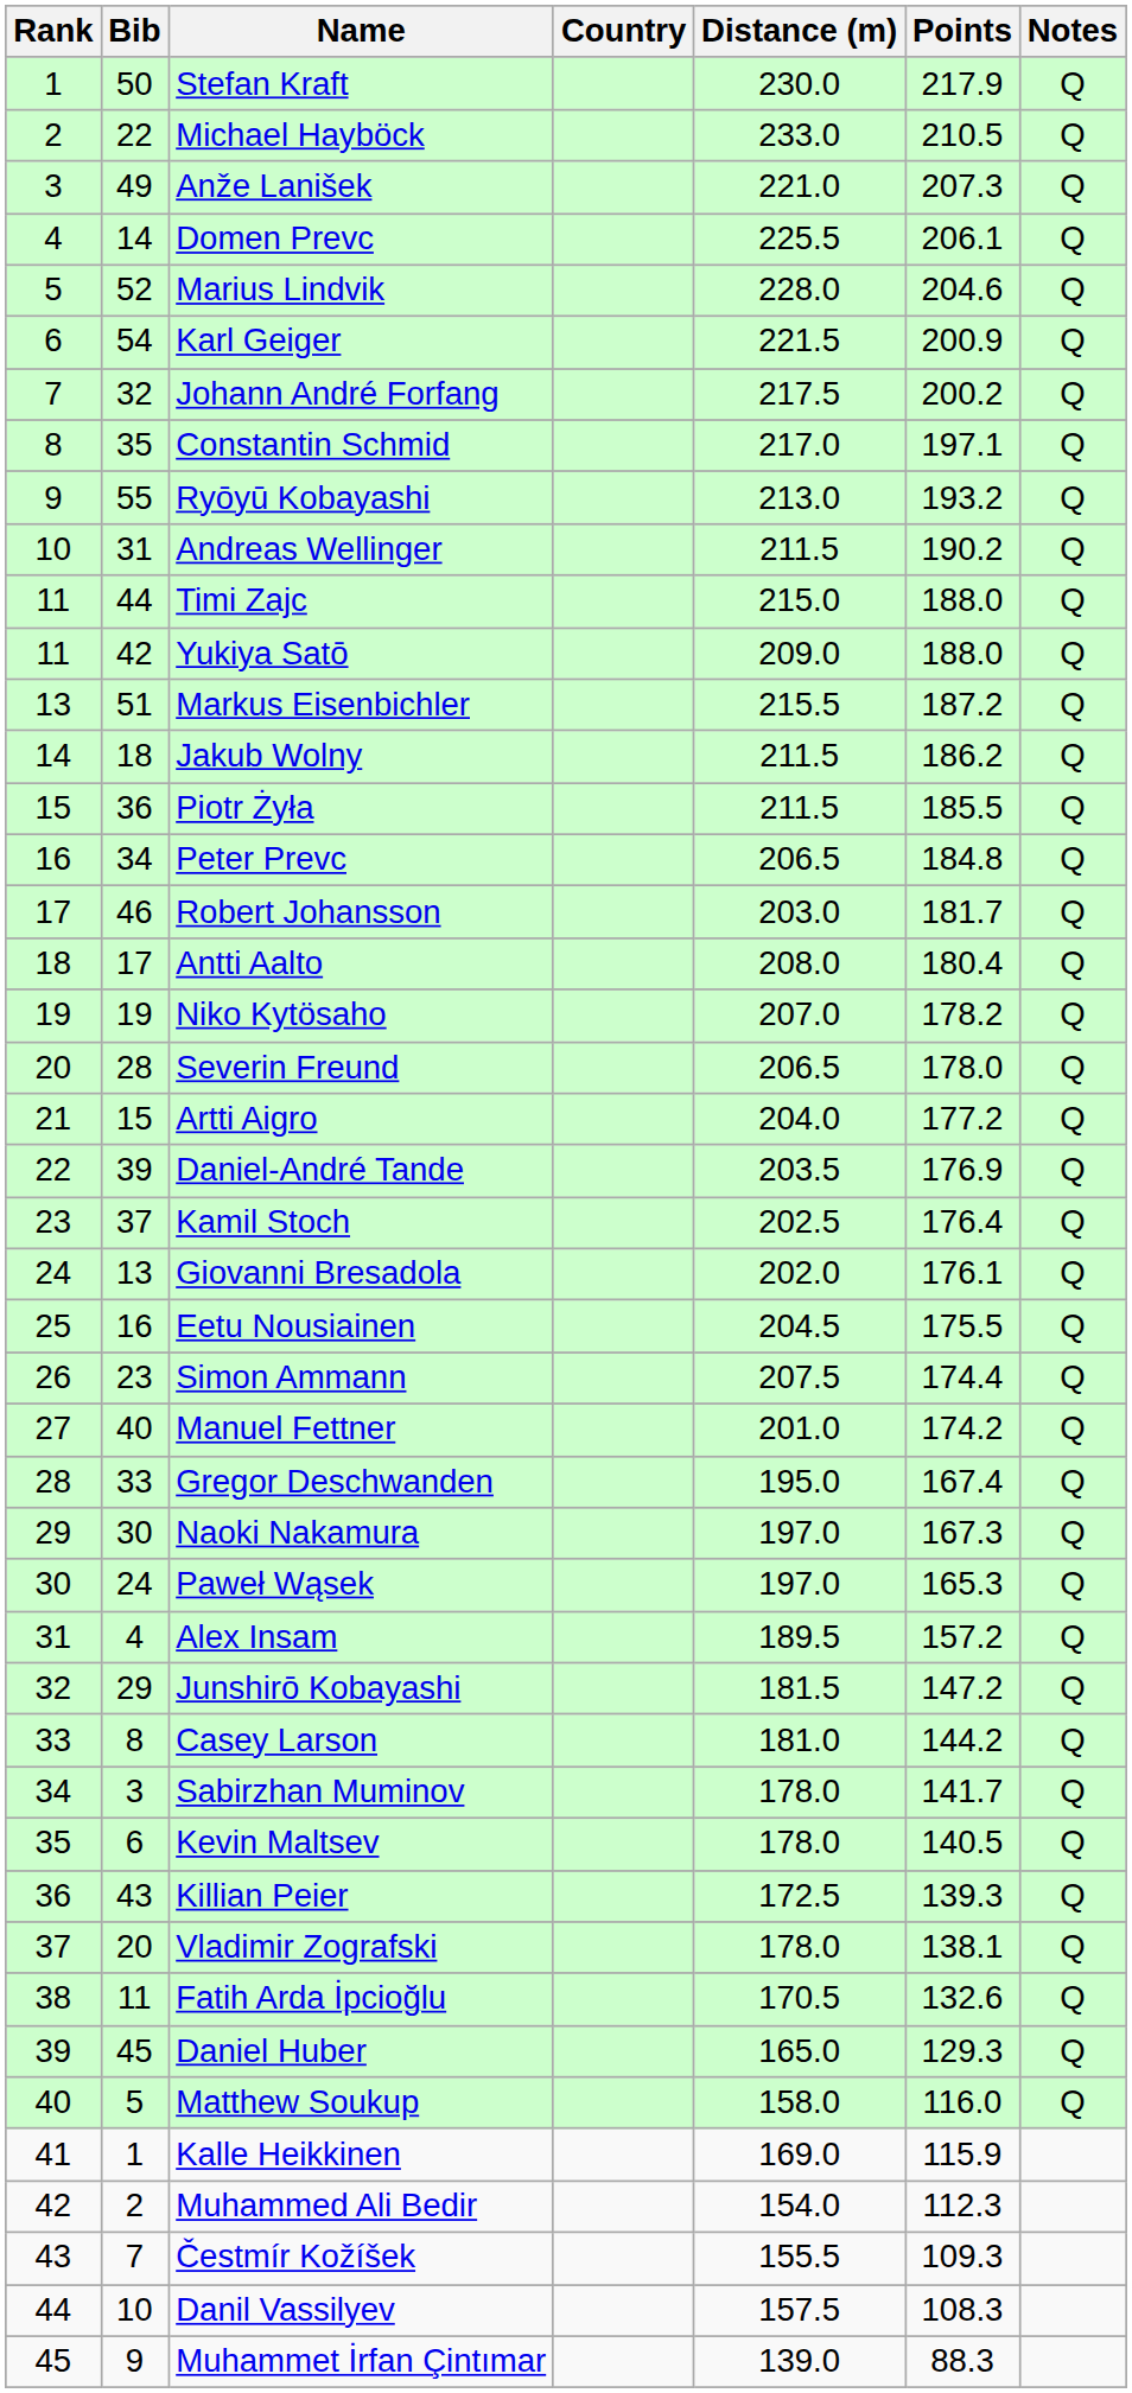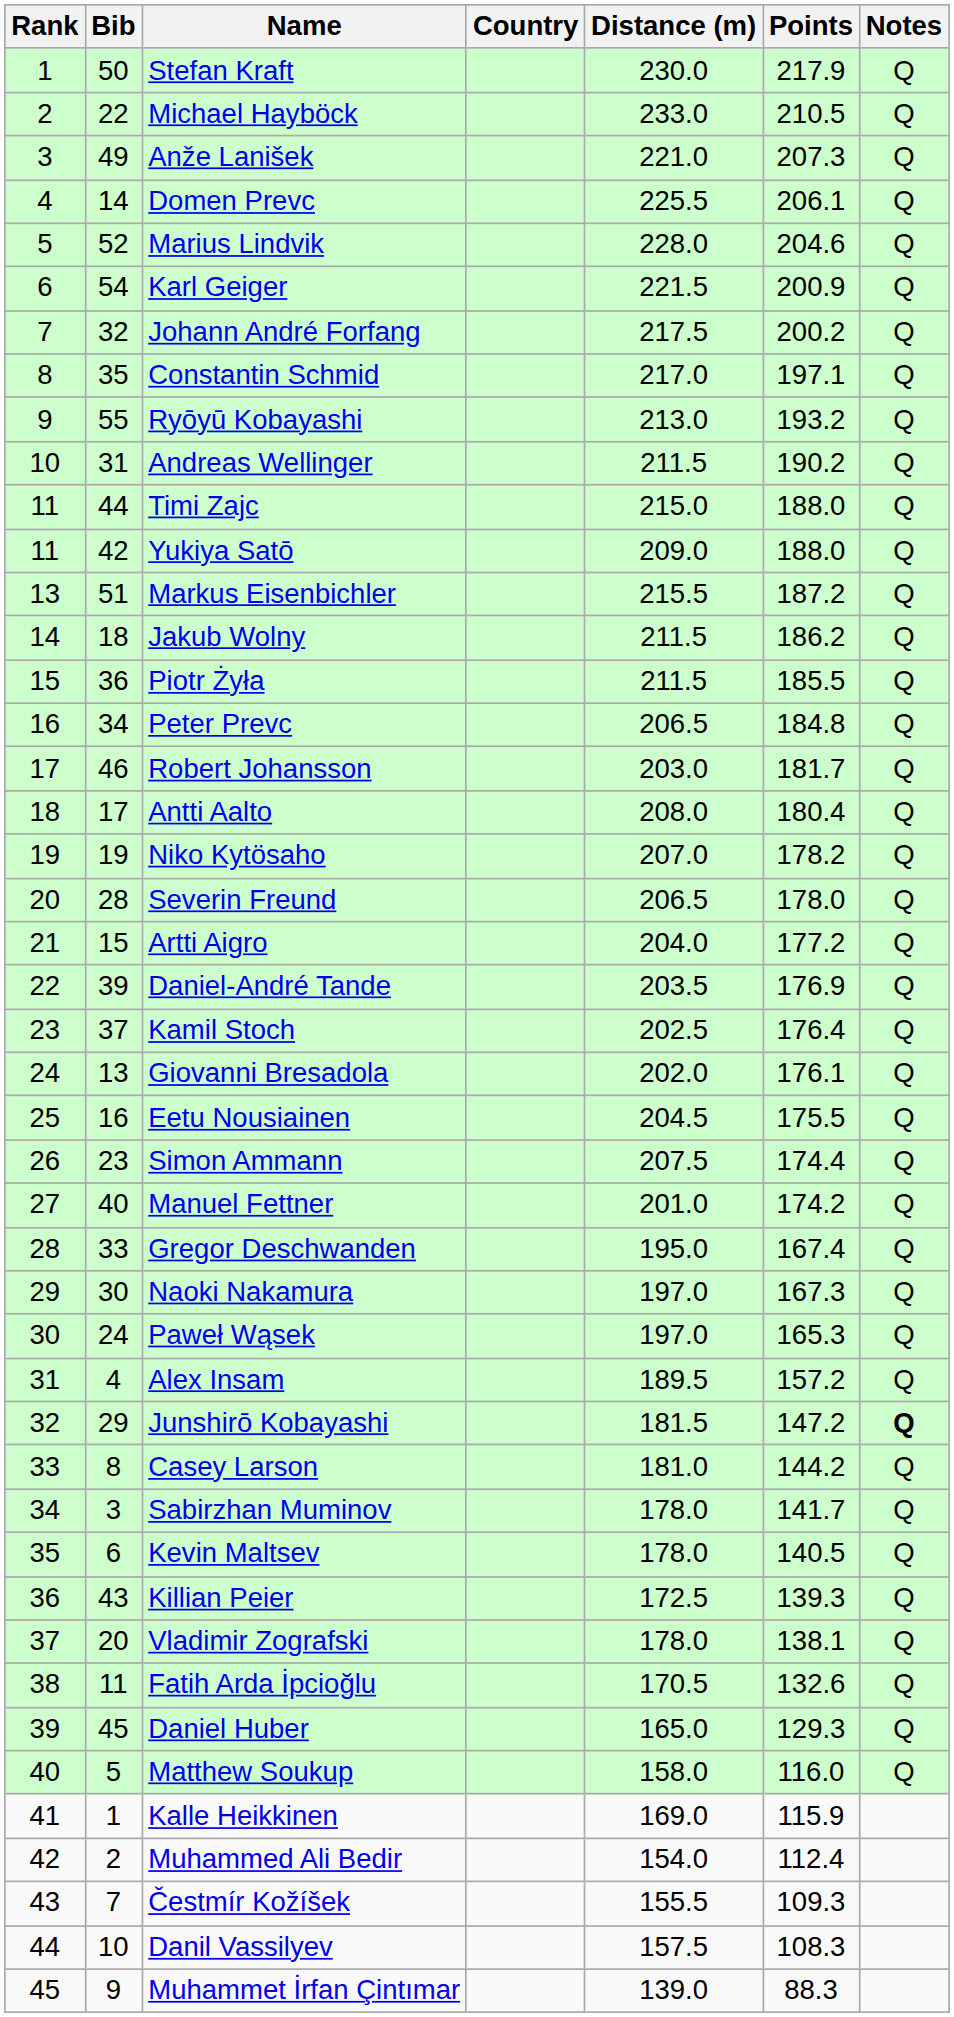 <table class="wikitable sortable" style="text-align:center">
 <tr>
 <th>Rank</th>
 <th>Bib</th>
 <th>Name</th>
 <th>Country</th>
 <th>Distance (m)</th>
 <th>Points</th>
 <th>Notes</th>
 </tr>
 <tr bgcolor=ccffcc>
 <td>1</td>
 <td>50</td>
 <td align=left><a href='#'>Stefan Kraft</a></td>
 <td align=left></td>
 <td>230.0</td>
 <td>217.9</td>
 <td>Q</td>
 </tr>
 <tr bgcolor=ccffcc>
 <td>2</td>
 <td>22</td>
 <td align=left><a href='#'>Michael Hayböck</a></td>
 <td align=left></td>
 <td>233.0</td>
 <td>210.5</td>
 <td>Q</td>
 </tr>
 <tr bgcolor=ccffcc>
 <td>3</td>
 <td>49</td>
 <td align=left><a href='#'>Anže Lanišek</a></td>
 <td align=left></td>
 <td>221.0</td>
 <td>207.3</td>
 <td>Q</td>
 </tr>
 <tr bgcolor=ccffcc>
 <td>4</td>
 <td>14</td>
 <td align=left><a href='#'>Domen Prevc</a></td>
 <td align=left></td>
 <td>225.5</td>
 <td>206.1</td>
 <td>Q</td>
 </tr>
 <tr bgcolor=ccffcc>
 <td>5</td>
 <td>52</td>
 <td align=left><a href='#'>Marius Lindvik</a></td>
 <td align=left></td>
 <td>228.0</td>
 <td>204.6</td>
 <td>Q</td>
 </tr>
 <tr bgcolor=ccffcc>
 <td>6</td>
 <td>54</td>
 <td align=left><a href='#'>Karl Geiger</a></td>
 <td align=left></td>
 <td>221.5</td>
 <td>200.9</td>
 <td>Q</td>
 </tr>
 <tr bgcolor=ccffcc>
 <td>7</td>
 <td>32</td>
 <td align=left><a href='#'>Johann André Forfang</a></td>
 <td align=left></td>
 <td>217.5</td>
 <td>200.2</td>
 <td>Q</td>
 </tr>
 <tr bgcolor=ccffcc>
 <td>8</td>
 <td>35</td>
 <td align=left><a href='#'>Constantin Schmid</a></td>
 <td align=left></td>
 <td>217.0</td>
 <td>197.1</td>
 <td>Q</td>
 </tr>
 <tr bgcolor=ccffcc>
 <td>9</td>
 <td>55</td>
 <td align=left><a href='#'>Ryōyū Kobayashi</a></td>
 <td align=left></td>
 <td>213.0</td>
 <td>193.2</td>
 <td>Q</td>
 </tr>
 <tr bgcolor=ccffcc>
 <td>10</td>
 <td>31</td>
 <td align=left><a href='#'>Andreas Wellinger</a></td>
 <td align=left></td>
 <td>211.5</td>
 <td>190.2</td>
 <td>Q</td>
 </tr>
 <tr bgcolor=ccffcc>
 <td>11</td>
 <td>44</td>
 <td align=left><a href='#'>Timi Zajc</a></td>
 <td align=left></td>
 <td>215.0</td>
 <td>188.0</td>
 <td>Q</td>
 </tr>
 <tr bgcolor=ccffcc>
 <td>11</td>
 <td>42</td>
 <td align=left><a href='#'>Yukiya Satō</a></td>
 <td align=left></td>
 <td>209.0</td>
 <td>188.0</td>
 <td>Q</td>
 </tr>
 <tr bgcolor=ccffcc>
 <td>13</td>
 <td>51</td>
 <td align=left><a href='#'>Markus Eisenbichler</a></td>
 <td align=left></td>
 <td>215.5</td>
 <td>187.2</td>
 <td>Q</td>
 </tr>
 <tr bgcolor=ccffcc>
 <td>14</td>
 <td>18</td>
 <td align=left><a href='#'>Jakub Wolny</a></td>
 <td align=left></td>
 <td>211.5</td>
 <td>186.2</td>
 <td>Q</td>
 </tr>
 <tr bgcolor=ccffcc>
 <td>15</td>
 <td>36</td>
 <td align=left><a href='#'>Piotr Żyła</a></td>
 <td align=left></td>
 <td>211.5</td>
 <td>185.5</td>
 <td>Q</td>
 </tr>
 <tr bgcolor=ccffcc>
 <td>16</td>
 <td>34</td>
 <td align=left><a href='#'>Peter Prevc</a></td>
 <td align=left></td>
 <td>206.5</td>
 <td>184.8</td>
 <td>Q</td>
 </tr>
 <tr bgcolor=ccffcc>
 <td>17</td>
 <td>46</td>
 <td align=left><a href='#'>Robert Johansson</a></td>
 <td align=left></td>
 <td>203.0</td>
 <td>181.7</td>
 <td>Q</td>
 </tr>
 <tr bgcolor=ccffcc>
 <td>18</td>
 <td>17</td>
 <td align=left><a href='#'>Antti Aalto</a></td>
 <td align=left></td>
 <td>208.0</td>
 <td>180.4</td>
 <td>Q</td>
 </tr>
 <tr bgcolor=ccffcc>
 <td>19</td>
 <td>19</td>
 <td align=left><a href='#'>Niko Kytösaho</a></td>
 <td align=left></td>
 <td>207.0</td>
 <td>178.2</td>
 <td>Q</td>
 </tr>
 <tr bgcolor=ccffcc>
 <td>20</td>
 <td>28</td>
 <td align=left><a href='#'>Severin Freund</a></td>
 <td align=left></td>
 <td>206.5</td>
 <td>178.0</td>
 <td>Q</td>
 </tr>
 <tr bgcolor=ccffcc>
 <td>21</td>
 <td>15</td>
 <td align=left><a href='#'>Artti Aigro</a></td>
 <td align=left></td>
 <td>204.0</td>
 <td>177.2</td>
 <td>Q</td>
 </tr>
 <tr bgcolor=ccffcc>
 <td>22</td>
 <td>39</td>
 <td align=left><a href='#'>Daniel-André Tande</a></td>
 <td align=left></td>
 <td>203.5</td>
 <td>176.9</td>
 <td>Q</td>
 </tr>
 <tr bgcolor=ccffcc>
 <td>23</td>
 <td>37</td>
 <td align=left><a href='#'>Kamil Stoch</a></td>
 <td align=left></td>
 <td>202.5</td>
 <td>176.4</td>
 <td>Q</td>
 </tr>
 <tr bgcolor=ccffcc>
 <td>24</td>
 <td>13</td>
 <td align=left><a href='#'>Giovanni Bresadola</a></td>
 <td align=left></td>
 <td>202.0</td>
 <td>176.1</td>
 <td>Q</td>
 </tr>
 <tr bgcolor=ccffcc>
 <td>25</td>
 <td>16</td>
 <td align=left><a href='#'>Eetu Nousiainen</a></td>
 <td align=left></td>
 <td>204.5</td>
 <td>175.5</td>
 <td>Q</td>
 </tr>
 <tr bgcolor=ccffcc>
 <td>26</td>
 <td>23</td>
 <td align=left><a href='#'>Simon Ammann</a></td>
 <td align=left></td>
 <td>207.5</td>
 <td>174.4</td>
 <td>Q</td>
 </tr>
 <tr bgcolor=ccffcc>
 <td>27</td>
 <td>40</td>
 <td align=left><a href='#'>Manuel Fettner</a></td>
 <td align=left></td>
 <td>201.0</td>
 <td>174.2</td>
 <td>Q</td>
 </tr>
 <tr bgcolor=ccffcc>
 <td>28</td>
 <td>33</td>
 <td align=left><a href='#'>Gregor Deschwanden</a></td>
 <td align=left></td>
 <td>195.0</td>
 <td>167.4</td>
 <td>Q</td>
 </tr>
 <tr bgcolor=ccffcc>
 <td>29</td>
 <td>30</td>
 <td align=left><a href='#'>Naoki Nakamura</a></td>
 <td align=left></td>
 <td>197.0</td>
 <td>167.3</td>
 <td>Q</td>
 </tr>
 <tr bgcolor=ccffcc>
 <td>30</td>
 <td>24</td>
 <td align=left><a href='#'>Paweł Wąsek</a></td>
 <td align=left></td>
 <td>197.0</td>
 <td>165.3</td>
 <td>Q</td>
 </tr>
 <tr bgcolor=ccffcc>
 <td>31</td>
 <td>4</td>
 <td align=left><a href='#'>Alex Insam</a></td>
 <td align=left></td>
 <td>189.5</td>
 <td>157.2</td>
 <td>Q</td>
 </tr>
 <tr bgcolor=ccffcc>
 <td>32</td>
 <td>29</td>
 <td align=left><a href='#'>Junshirō Kobayashi</a></td>
 <td align=left></td>
 <td>181.5</td>
 <td>147.2</td>
-<td>Q</td>
+<td><strong>Q</strong></td>
 </tr>
 <tr bgcolor=ccffcc>
 <td>33</td>
 <td>8</td>
 <td align=left><a href='#'>Casey Larson</a></td>
 <td align=left></td>
 <td>181.0</td>
 <td>144.2</td>
 <td>Q</td>
 </tr>
 <tr bgcolor=ccffcc>
 <td>34</td>
 <td>3</td>
 <td align=left><a href='#'>Sabirzhan Muminov</a></td>
 <td align=left></td>
 <td>178.0</td>
 <td>141.7</td>
 <td>Q</td>
 </tr>
 <tr bgcolor=ccffcc>
 <td>35</td>
 <td>6</td>
 <td align=left><a href='#'>Kevin Maltsev</a></td>
 <td align=left></td>
 <td>178.0</td>
 <td>140.5</td>
 <td>Q</td>
 </tr>
 <tr bgcolor=ccffcc>
 <td>36</td>
 <td>43</td>
 <td align=left><a href='#'>Killian Peier</a></td>
 <td align=left></td>
 <td>172.5</td>
 <td>139.3</td>
 <td>Q</td>
 </tr>
 <tr bgcolor=ccffcc>
 <td>37</td>
 <td>20</td>
 <td align=left><a href='#'>Vladimir Zografski</a></td>
 <td align=left></td>
 <td>178.0</td>
 <td>138.1</td>
 <td>Q</td>
 </tr>
 <tr bgcolor=ccffcc>
 <td>38</td>
 <td>11</td>
 <td align=left><a href='#'>Fatih Arda İpcioğlu</a></td>
 <td align=left></td>
 <td>170.5</td>
 <td>132.6</td>
 <td>Q</td>
 </tr>
 <tr bgcolor=ccffcc>
 <td>39</td>
 <td>45</td>
 <td align=left><a href='#'>Daniel Huber</a></td>
 <td align=left></td>
 <td>165.0</td>
 <td>129.3</td>
 <td>Q</td>
 </tr>
 <tr bgcolor=ccffcc>
 <td>40</td>
 <td>5</td>
 <td align=left><a href='#'>Matthew Soukup</a></td>
 <td align=left></td>
 <td>158.0</td>
 <td>116.0</td>
 <td>Q</td>
 </tr>
 <tr>
 <td>41</td>
 <td>1</td>
 <td align=left><a href='#'>Kalle Heikkinen</a></td>
 <td align=left></td>
 <td>169.0</td>
 <td>115.9</td>
 <td></td>
 </tr>
 <tr>
 <td>42</td>
 <td>2</td>
 <td align=left><a href='#'>Muhammed Ali Bedir</a></td>
 <td align=left></td>
 <td>154.0</td>
-<td>112.3</td>
+<td>112.4</td>
 <td></td>
 </tr>
 <tr>
 <td>43</td>
 <td>7</td>
 <td align=left><a href='#'>Čestmír Kožíšek</a></td>
 <td align=left></td>
 <td>155.5</td>
 <td>109.3</td>
 <td></td>
 </tr>
 <tr>
 <td>44</td>
 <td>10</td>
 <td align=left><a href='#'>Danil Vassilyev</a></td>
 <td align=left></td>
 <td>157.5 <small></small></td>
 <td>108.3</td>
 <td></td>
 </tr>
 <tr>
 <td>45</td>
 <td>9</td>
 <td align=left><a href='#'>Muhammet İrfan Çintımar</a></td>
 <td align=left></td>
 <td>139.0</td>
 <td>88.3</td>
 </tr>
 </table>
